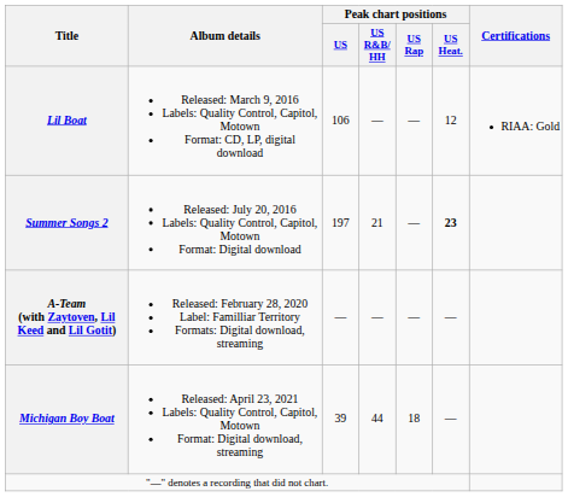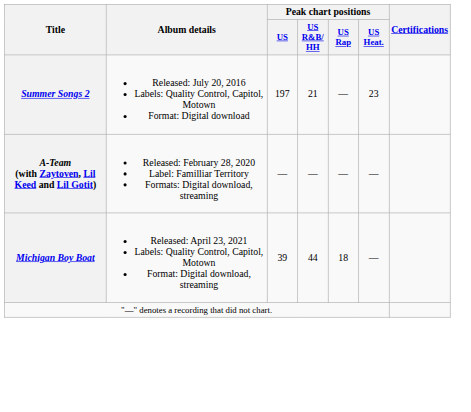 <table class="wikitable plainrowheaders" style="text-align:center;">
 <tr>
 <th scope="col" rowspan="2" style="width:10em;">Title</th>
 <th scope="col" rowspan="2" style="width:16em;">Album details</th>
 <th scope="col" colspan="4">Peak chart positions</th>
 <th rowspan="2"><a href='#'>Certifications</a></th>
 </tr>
 <tr>
 <th style="width:3em;font-size:90%;"><a href='#'>US</a><br></th>
 <th style="width:3em;font-size:90%;"><a href='#'>US<br>R&B/<br>HH</a><br></th>
 <th style="width:3em;font-size:90%;"><a href='#'>US<br>Rap</a><br></th>
 <th style="width:3em;font-size:90%;"><a href='#'>US<br>Heat.</a><br></th>
 </tr>
 <tr>
-<th scope="row"><em><a href='#'>Lil Boat</a></em></th>
-<td><br><ul><li>Released: March 9, 2016</li><li>Labels: Quality Control, Capitol, Motown</li><li>Format: CD, LP, digital download</li></ul></td>
-<td>106</td>
-<td>—</td>
-<td>—</td>
-<td>12</td>
-<td><br><ul><li>RIAA: Gold</li></ul></td>
-</tr>
-<tr>
 <th scope="row"><em><a href='#'>Summer Songs 2</a></em></th>
 <td><br><ul><li>Released: July 20, 2016</li><li>Labels: Quality Control, Capitol, Motown</li><li>Format: Digital download</li></ul></td>
 <td>197</td>
 <td>21</td>
 <td>—</td>
-<td><strong>23</strong></td>
+<td>23</td>
 <td></td>
 </tr>
 <tr>
 <th scope="row"><em>A-Team</em><br><span>(with <a href='#'>Zaytoven</a>, <a href='#'>Lil Keed</a> and <a href='#'>Lil Gotit</a>)</span></th>
 <td><br><ul><li>Released: February 28, 2020</li><li>Label: Familliar Territory</li><li>Formats: Digital download, streaming</li></ul></td>
 <td>—</td>
 <td>—</td>
 <td>—</td>
 <td>—</td>
 <td></td>
 </tr>
 <tr>
 <th scope="row"><em><a href='#'>Michigan Boy Boat</a></em></th>
 <td><br><ul><li>Released: April 23, 2021</li><li>Labels: Quality Control, Capitol, Motown</li><li>Format: Digital download, streaming</li></ul></td>
 <td>39</td>
 <td>44</td>
 <td>18</td>
 <td>—</td>
 <td></td>
 </tr>
 <tr>
 <td colspan="6" style="font-size:90%">"—" denotes a recording that did not chart.</td>
 <td></td>
 </tr>
 </table>
